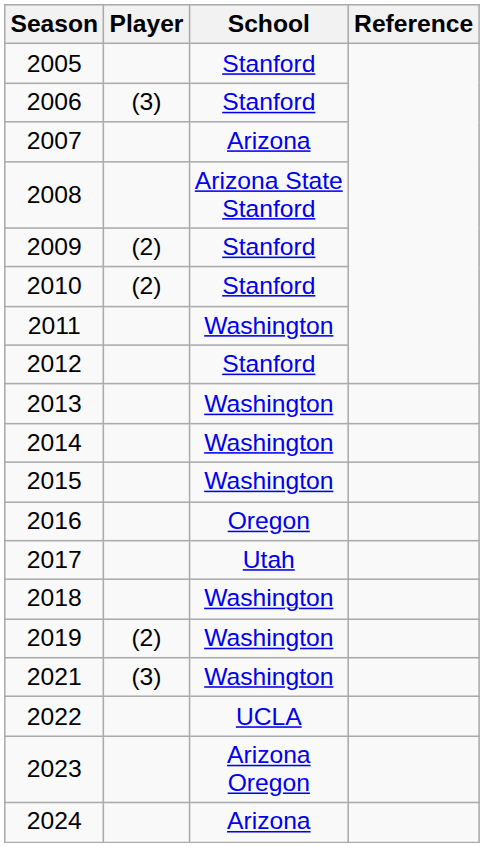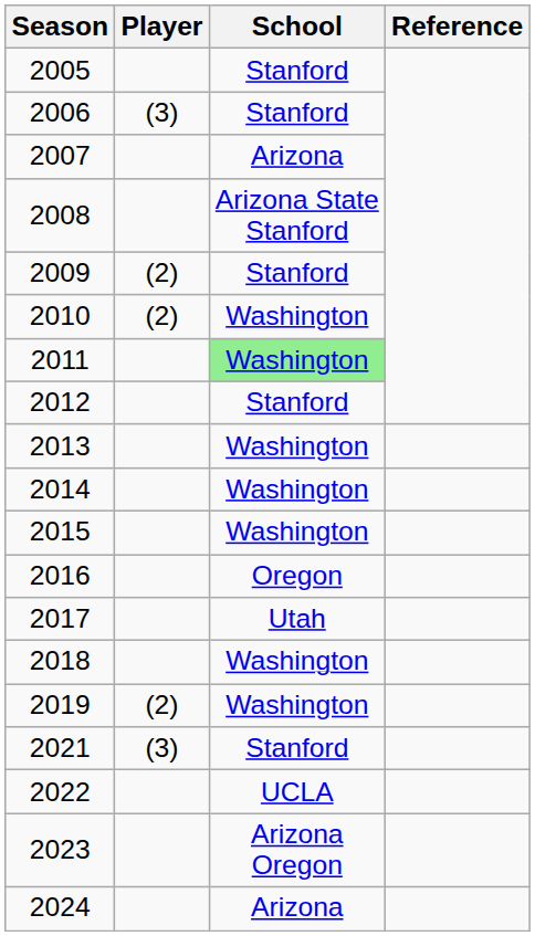 <table class="wikitable sortable">
 <tr>
 <th>Season</th>
 <th>Player</th>
 <th>School</th>
 <th class="unsortable">Reference</th>
 </tr>
 <tr align=center>
 <td>2005</td>
 <td></td>
 <td><a href='#'>Stanford</a></td>
 <td rowspan="8"></td>
 </tr>
 <tr align=center>
 <td>2006</td>
 <td> (3)</td>
 <td><a href='#'>Stanford</a></td>
 </tr>
 <tr align=center>
 <td>2007</td>
 <td></td>
 <td><a href='#'>Arizona</a></td>
 </tr>
 <tr align=center>
 <td>2008</td>
 <td><br></td>
 <td><a href='#'>Arizona State</a><br><a href='#'>Stanford</a></td>
 </tr>
 <tr align=center>
 <td>2009</td>
 <td> (2)</td>
 <td><a href='#'>Stanford</a></td>
 </tr>
 <tr align=center>
 <td>2010</td>
 <td> (2)</td>
-<td><a href='#'>Stanford</a></td>
+<td><a href='#'>Washington</a></td>
 </tr>
 <tr align=center>
 <td>2011</td>
 <td></td>
-<td><a href='#'>Washington</a></td>
+<td style="background: lightgreen;"><a href='#'>Washington</a></td>
 </tr>
 <tr align=center>
 <td>2012</td>
 <td></td>
 <td><a href='#'>Stanford</a></td>
 </tr>
 <tr align=center>
 <td>2013</td>
 <td></td>
 <td><a href='#'>Washington</a></td>
 <td style="text-align:center;"></td>
 </tr>
 <tr align=center>
 <td>2014</td>
 <td></td>
 <td><a href='#'>Washington</a></td>
 <td style="text-align:center;"></td>
 </tr>
 <tr align=center>
 <td>2015</td>
 <td></td>
 <td><a href='#'>Washington</a></td>
 <td style="text-align:center;"></td>
 </tr>
 <tr align=center>
 <td>2016</td>
 <td></td>
 <td><a href='#'>Oregon</a></td>
 <td style="text-align:center;"></td>
 </tr>
 <tr align=center>
 <td>2017</td>
 <td></td>
 <td><a href='#'>Utah</a></td>
 <td style="text-align:center;"></td>
 </tr>
 <tr align=center>
 <td>2018</td>
 <td></td>
 <td><a href='#'>Washington</a></td>
 <td style="text-align:center;"></td>
 </tr>
 <tr align=center>
 <td>2019</td>
 <td> (2)</td>
 <td><a href='#'>Washington</a></td>
 <td style="text-align:center;"></td>
 </tr>
 <tr align=center>
 <td>2021</td>
 <td> (3)</td>
-<td><a href='#'>Washington</a></td>
+<td><a href='#'>Stanford</a></td>
 <td style="text-align:center;"></td>
 </tr>
 <tr align=center>
 <td>2022</td>
 <td></td>
 <td><a href='#'>UCLA</a></td>
 <td style="text-align:center;"></td>
 </tr>
 <tr align=center>
 <td>2023</td>
 <td></td>
 <td><a href='#'>Arizona</a><br><a href='#'>Oregon</a></td>
 <td style="text-align:center;"></td>
 </tr>
 <tr align=center>
 <td>2024</td>
 <td><br></td>
 <td><a href='#'>Arizona</a></td>
 <td style="text-align:center;"></td>
 </tr>
 </table>
